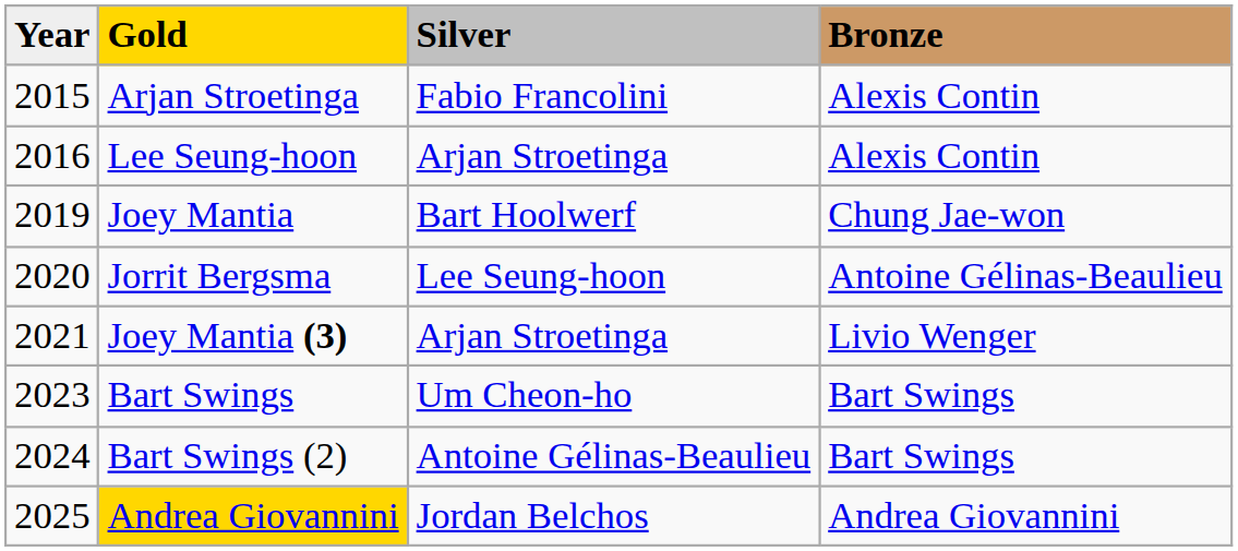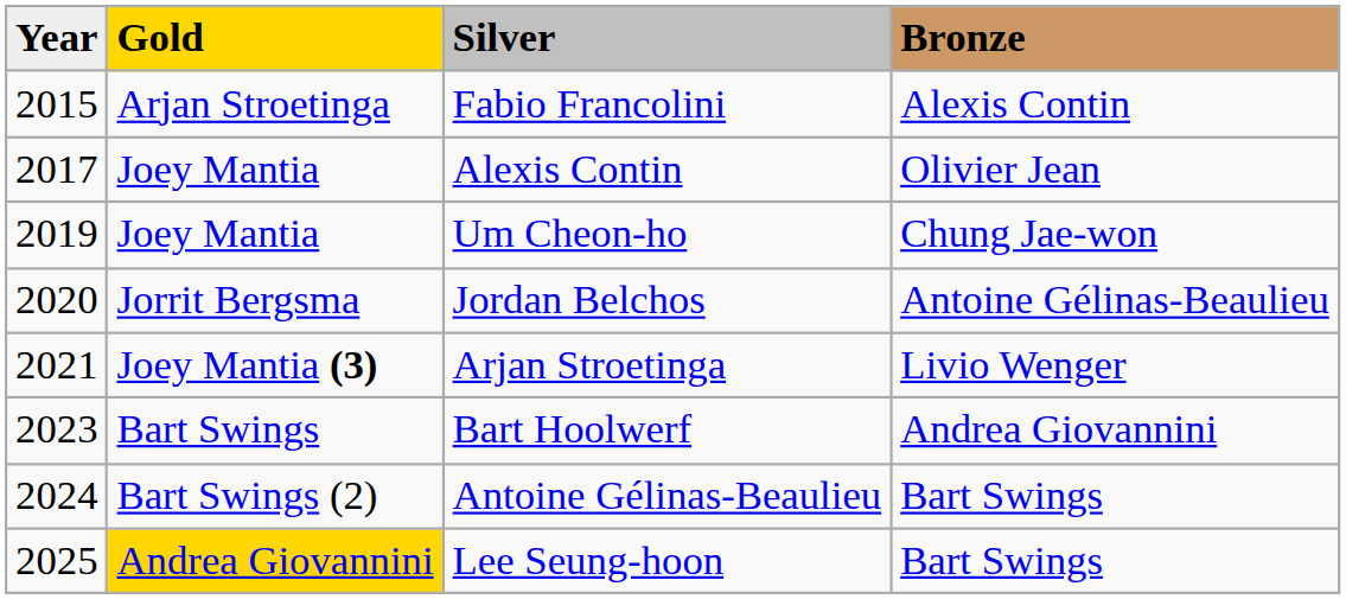 <table class="wikitable">
 <tr align="left" bgcolor="#efefef">
 <td><strong>Year</strong></td>
 <td bgcolor=gold><strong>Gold</strong></td>
 <td bgcolor=silver><strong>Silver</strong></td>
 <td bgcolor=cc9966><strong>Bronze</strong></td>
 </tr>
 <tr>
 <td>2015</td>
 <td> <a href='#'>Arjan Stroetinga</a></td>
 <td> <a href='#'>Fabio Francolini</a></td>
 <td> <a href='#'>Alexis Contin</a></td>
 </tr>
 <tr>
-<td>2016</td>
-<td> <a href='#'>Lee Seung-hoon</a></td>
-<td> <a href='#'>Arjan Stroetinga</a></td>
+<td>2017</td>
+<td> <a href='#'>Joey Mantia</a></td>
 <td> <a href='#'>Alexis Contin</a></td>
+<td> <a href='#'>Olivier Jean</a></td>
 </tr>
 <tr>
 <td>2019</td>
 <td> <a href='#'>Joey Mantia</a></td>
-<td> <a href='#'>Bart Hoolwerf</a></td>
+<td> <a href='#'>Um Cheon-ho</a></td>
 <td> <a href='#'>Chung Jae-won</a></td>
 </tr>
 <tr>
 <td>2020</td>
 <td> <a href='#'>Jorrit Bergsma</a></td>
-<td> <a href='#'>Lee Seung-hoon</a></td>
+<td> <a href='#'>Jordan Belchos</a></td>
 <td> <a href='#'>Antoine Gélinas-Beaulieu</a></td>
 </tr>
 <tr>
 <td>2021</td>
 <td> <a href='#'>Joey Mantia</a> <strong>(3)</strong></td>
 <td> <a href='#'>Arjan Stroetinga</a></td>
 <td> <a href='#'>Livio Wenger</a></td>
 </tr>
 <tr>
 <td>2023</td>
 <td> <a href='#'>Bart Swings</a></td>
-<td> <a href='#'>Um Cheon-ho</a></td>
-<td> <a href='#'>Bart Swings</a></td>
+<td> <a href='#'>Bart Hoolwerf</a></td>
+<td> <a href='#'>Andrea Giovannini</a></td>
 </tr>
 <tr>
 <td>2024</td>
 <td> <a href='#'>Bart Swings</a> (2)</td>
 <td> <a href='#'>Antoine Gélinas-Beaulieu</a></td>
 <td> <a href='#'>Bart Swings</a></td>
 </tr>
 <tr>
 <td>2025</td>
 <td style="background: gold;"> <a href='#'>Andrea Giovannini</a></td>
-<td> <a href='#'>Jordan Belchos</a></td>
-<td> <a href='#'>Andrea Giovannini</a></td>
+<td> <a href='#'>Lee Seung-hoon</a></td>
+<td> <a href='#'>Bart Swings</a></td>
 </tr>
 </table>
